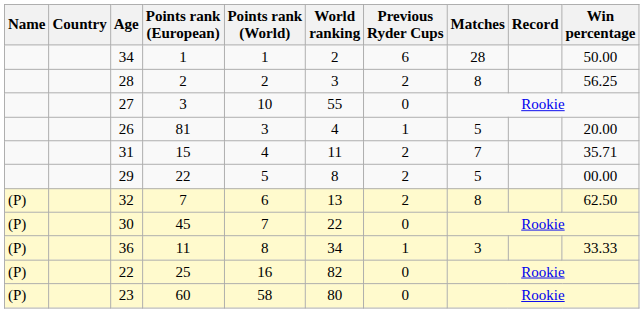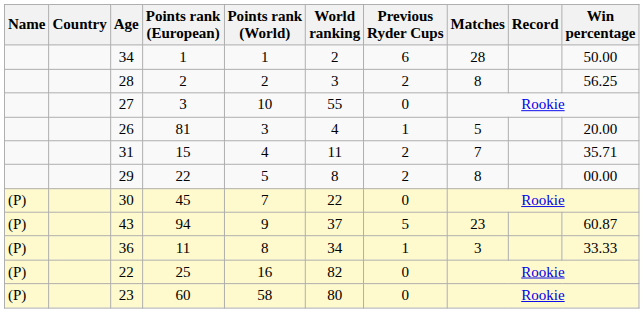 <table class="wikitable sortable" style="text-align:center">
 <tr>
 <th>Name</th>
 <th>Country</th>
 <th>Age</th>
 <th data-sort-type="number">Points rank<br>(European)</th>
 <th data-sort-type="number">Points rank<br>(World)</th>
 <th data-sort-type="number">World<br>ranking</th>
 <th data-sort-type="number">Previous<br>Ryder Cups</th>
 <th data-sort-type="number">Matches</th>
 <th data-sort-type="number">Record</th>
 <th data-sort-type="number">Win<br>percentage</th>
 </tr>
 <tr>
 <td align="left"></td>
 <td align="left"></td>
 <td>34</td>
 <td>1</td>
 <td>1</td>
 <td>2</td>
 <td>6</td>
 <td>28</td>
 <td></td>
 <td>50.00</td>
 </tr>
 <tr>
 <td align=left></td>
 <td align=left></td>
 <td>28</td>
 <td>2</td>
 <td>2</td>
 <td>3</td>
 <td>2</td>
 <td>8</td>
 <td></td>
 <td>56.25</td>
 </tr>
 <tr>
 <td align=left></td>
 <td align=left></td>
 <td>27</td>
 <td>3</td>
 <td>10</td>
 <td>55</td>
 <td>0</td>
 <td colspan="3"><a href='#'>Rookie</a></td>
 </tr>
 <tr>
 <td align=left></td>
 <td align=left></td>
 <td>26</td>
 <td>81</td>
 <td>3</td>
 <td>4</td>
 <td>1</td>
 <td>5</td>
 <td></td>
 <td>20.00</td>
 </tr>
 <tr>
 <td align=left></td>
 <td align=left></td>
 <td>31</td>
 <td>15</td>
 <td>4</td>
 <td>11</td>
 <td>2</td>
 <td>7</td>
 <td></td>
 <td>35.71</td>
 </tr>
 <tr>
 <td align=left></td>
 <td align=left></td>
 <td>29</td>
 <td>22</td>
 <td>5</td>
 <td>8</td>
 <td>2</td>
-<td>5</td>
+<td>8</td>
 <td></td>
 <td>00.00</td>
-</tr>
-<tr style="background:LemonChiffon;">
-<td align=left> (P)</td>
-<td align=left></td>
-<td>32</td>
-<td>7</td>
-<td>6</td>
-<td>13</td>
-<td>2</td>
-<td>8</td>
-<td></td>
-<td>62.50</td>
 </tr>
 <tr style="background:LemonChiffon;">
 <td align=left> (P)</td>
 <td align=left></td>
 <td>30</td>
 <td>45</td>
 <td>7</td>
 <td>22</td>
 <td>0</td>
 <td colspan="3"><a href='#'>Rookie</a></td>
+</tr>
+<tr style="background:LemonChiffon;">
+<td align=left> (P)</td>
+<td align=left></td>
+<td>43</td>
+<td>94</td>
+<td>9</td>
+<td>37</td>
+<td>5</td>
+<td>23</td>
+<td></td>
+<td>60.87</td>
 </tr>
 <tr style="background:LemonChiffon;">
 <td align=left> (P)</td>
 <td align=left></td>
 <td>36</td>
 <td>11</td>
 <td>8</td>
 <td>34</td>
 <td>1</td>
 <td>3</td>
 <td></td>
 <td>33.33</td>
 </tr>
 <tr style="background:LemonChiffon;">
 <td align=left> (P)</td>
 <td align=left></td>
 <td>22</td>
 <td>25</td>
 <td>16</td>
 <td>82</td>
 <td>0</td>
 <td colspan="3"><a href='#'>Rookie</a></td>
 </tr>
 <tr style="background:LemonChiffon;">
 <td align=left> (P)</td>
 <td align=left></td>
 <td>23</td>
 <td>60</td>
 <td>58</td>
 <td>80</td>
 <td>0</td>
 <td colspan="3"><a href='#'>Rookie</a></td>
 </tr>
 </table>
